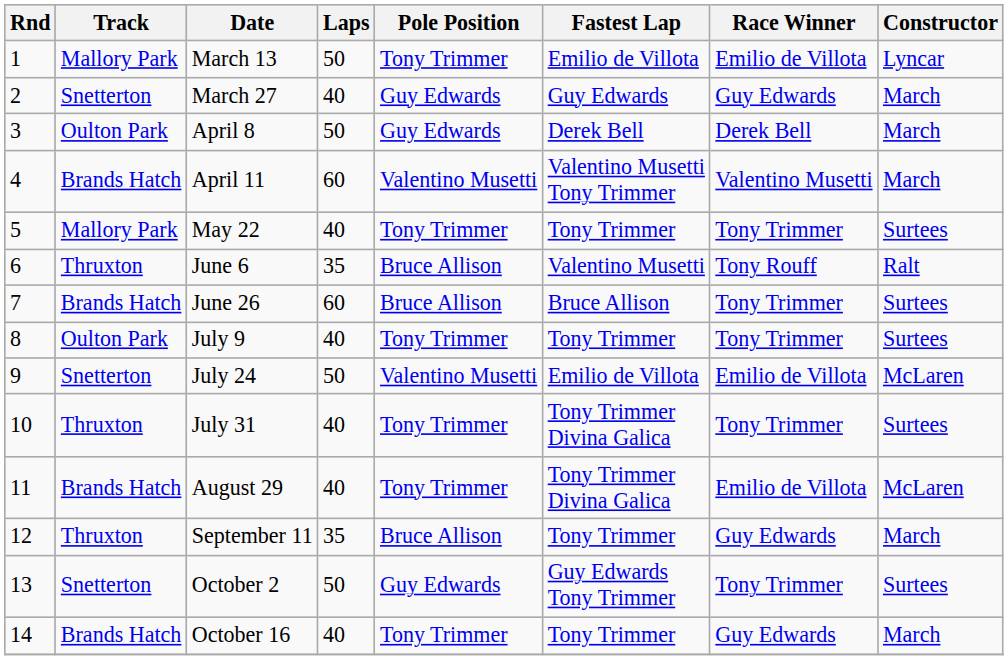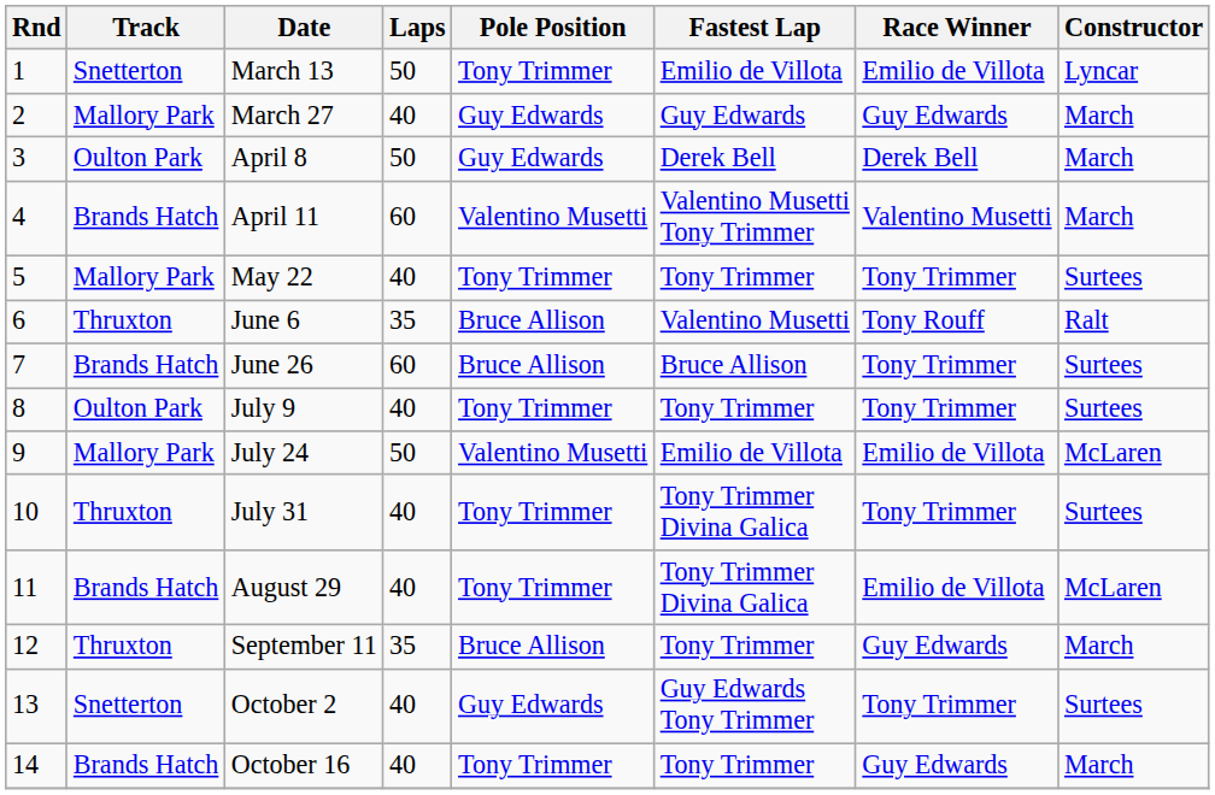 <table class="wikitable sortable" style="font-size: 85%;">
 <tr>
 <th>Rnd</th>
 <th>Track</th>
 <th>Date</th>
 <th>Laps</th>
 <th>Pole Position</th>
 <th>Fastest Lap</th>
 <th>Race Winner</th>
 <th>Constructor</th>
 </tr>
 <tr>
 <td>1</td>
-<td><a href='#'>Mallory Park</a></td>
+<td><a href='#'>Snetterton</a></td>
 <td>March 13</td>
 <td>50</td>
 <td> <a href='#'>Tony Trimmer</a></td>
 <td> <a href='#'>Emilio de Villota</a></td>
 <td> <a href='#'>Emilio de Villota</a></td>
 <td><a href='#'>Lyncar</a></td>
 </tr>
 <tr>
 <td>2</td>
-<td><a href='#'>Snetterton</a></td>
+<td><a href='#'>Mallory Park</a></td>
 <td>March 27</td>
 <td>40</td>
 <td> <a href='#'>Guy Edwards</a></td>
 <td> <a href='#'>Guy Edwards</a></td>
 <td> <a href='#'>Guy Edwards</a></td>
 <td><a href='#'>March</a></td>
 </tr>
 <tr>
 <td>3</td>
 <td><a href='#'>Oulton Park</a></td>
 <td>April 8</td>
 <td>50</td>
 <td> <a href='#'>Guy Edwards</a></td>
 <td> <a href='#'>Derek Bell</a></td>
 <td> <a href='#'>Derek Bell</a></td>
 <td><a href='#'>March</a></td>
 </tr>
 <tr>
 <td>4</td>
 <td><a href='#'>Brands Hatch</a></td>
 <td>April 11</td>
 <td>60</td>
 <td> <a href='#'>Valentino Musetti</a></td>
 <td> <a href='#'>Valentino Musetti</a><br> <a href='#'>Tony Trimmer</a></td>
 <td> <a href='#'>Valentino Musetti</a></td>
 <td><a href='#'>March</a></td>
 </tr>
 <tr>
 <td>5</td>
 <td><a href='#'>Mallory Park</a></td>
 <td>May 22</td>
 <td>40</td>
 <td> <a href='#'>Tony Trimmer</a></td>
 <td> <a href='#'>Tony Trimmer</a></td>
 <td> <a href='#'>Tony Trimmer</a></td>
 <td><a href='#'>Surtees</a></td>
 </tr>
 <tr>
 <td>6</td>
 <td><a href='#'>Thruxton</a></td>
 <td>June 6</td>
 <td>35</td>
 <td> <a href='#'>Bruce Allison</a></td>
 <td> <a href='#'>Valentino Musetti</a></td>
 <td> <a href='#'>Tony Rouff</a></td>
 <td><a href='#'>Ralt</a></td>
 </tr>
 <tr>
 <td>7</td>
 <td><a href='#'>Brands Hatch</a></td>
 <td>June 26</td>
 <td>60</td>
 <td> <a href='#'>Bruce Allison</a></td>
 <td> <a href='#'>Bruce Allison</a></td>
 <td> <a href='#'>Tony Trimmer</a></td>
 <td><a href='#'>Surtees</a></td>
 </tr>
 <tr>
 <td>8</td>
 <td><a href='#'>Oulton Park</a></td>
 <td>July 9</td>
 <td>40</td>
 <td> <a href='#'>Tony Trimmer</a></td>
 <td> <a href='#'>Tony Trimmer</a></td>
 <td> <a href='#'>Tony Trimmer</a></td>
 <td><a href='#'>Surtees</a></td>
 </tr>
 <tr>
 <td>9</td>
-<td><a href='#'>Snetterton</a></td>
+<td><a href='#'>Mallory Park</a></td>
 <td>July 24</td>
 <td>50</td>
 <td> <a href='#'>Valentino Musetti</a></td>
 <td> <a href='#'>Emilio de Villota</a></td>
 <td> <a href='#'>Emilio de Villota</a></td>
 <td><a href='#'>McLaren</a></td>
 </tr>
 <tr>
 <td>10</td>
 <td><a href='#'>Thruxton</a></td>
 <td>July 31</td>
 <td>40</td>
 <td> <a href='#'>Tony Trimmer</a></td>
 <td> <a href='#'>Tony Trimmer</a><br> <a href='#'>Divina Galica</a></td>
 <td> <a href='#'>Tony Trimmer</a></td>
 <td><a href='#'>Surtees</a></td>
 </tr>
 <tr>
 <td>11</td>
 <td><a href='#'>Brands Hatch</a></td>
 <td>August 29</td>
 <td>40</td>
 <td> <a href='#'>Tony Trimmer</a></td>
 <td> <a href='#'>Tony Trimmer</a><br> <a href='#'>Divina Galica</a></td>
 <td> <a href='#'>Emilio de Villota</a></td>
 <td><a href='#'>McLaren</a></td>
 </tr>
 <tr>
 <td>12</td>
 <td><a href='#'>Thruxton</a></td>
 <td>September 11</td>
 <td>35</td>
 <td> <a href='#'>Bruce Allison</a></td>
 <td> <a href='#'>Tony Trimmer</a></td>
 <td> <a href='#'>Guy Edwards</a></td>
 <td><a href='#'>March</a></td>
 </tr>
 <tr>
 <td>13</td>
 <td><a href='#'>Snetterton</a></td>
 <td>October 2</td>
-<td>50</td>
+<td>40</td>
 <td> <a href='#'>Guy Edwards</a></td>
 <td> <a href='#'>Guy Edwards</a><br> <a href='#'>Tony Trimmer</a></td>
 <td> <a href='#'>Tony Trimmer</a></td>
 <td><a href='#'>Surtees</a></td>
 </tr>
 <tr>
 <td>14</td>
 <td><a href='#'>Brands Hatch</a></td>
 <td>October 16</td>
 <td>40</td>
 <td> <a href='#'>Tony Trimmer</a></td>
 <td> <a href='#'>Tony Trimmer</a></td>
 <td> <a href='#'>Guy Edwards</a></td>
 <td><a href='#'>March</a></td>
 </tr>
 <tr>
 </tr>
 </table>
